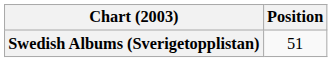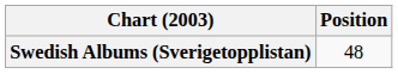 <table class="wikitable plainrowheaders" style="text-align:center">
 <tr>
 <th scope="col">Chart (2003)</th>
 <th scope="col">Position</th>
 </tr>
 <tr>
 <th scope="row">Swedish Albums (Sverigetopplistan)</th>
-<td>51</td>
+<td>48</td>
 </tr>
 </table>
